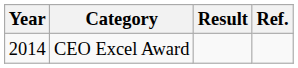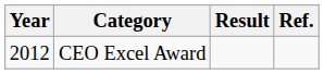 <table class="wikitable plainrowheaders sortable">
 <tr>
 <th>Year</th>
 <th>Category</th>
 <th>Result</th>
 <th>Ref.</th>
 </tr>
 <tr>
-<td>2014</td>
+<td>2012</td>
 <td>CEO Excel Award</td>
 <td></td>
 <td></td>
 </tr>
 </table>
